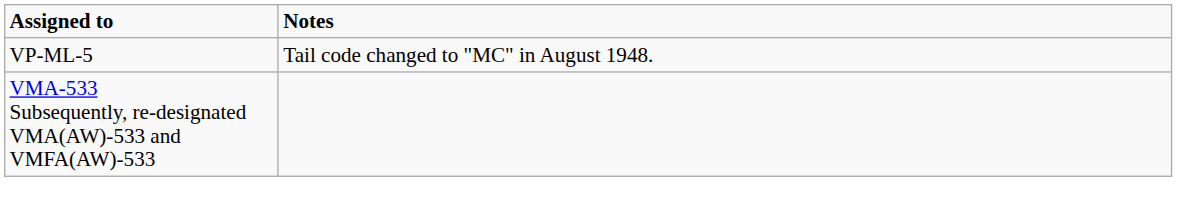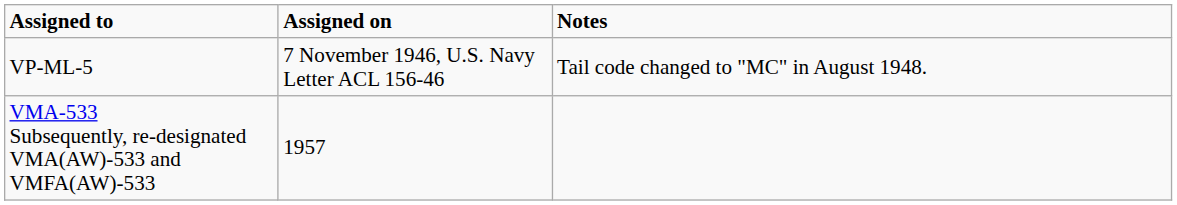 <table class="wikitable" style="width: 70%;">
 <tr>
 <td style="width: 200px;"><strong>Assigned to</strong></td>
+<td style="width: 200px;"><strong>Assigned on</strong></td>
 <td><strong>Notes</strong></td>
 </tr>
 <tr>
 <td>VP-ML-5</td>
+<td>7 November 1946, U.S. Navy Letter ACL 156-46</td>
 <td>Tail code changed to "MC" in August 1948.</td>
 </tr>
 <tr>
 <td><a href='#'>VMA-533</a><br>Subsequently, re-designated VMA(AW)-533 and VMFA(AW)-533</td>
+<td>1957</td>
 <td></td>
 </tr>
 </table>
